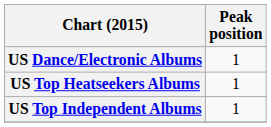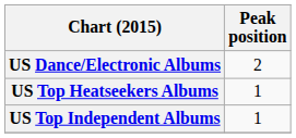 <table class="wikitable sortable plainrowheaders" style="text-align:center">
 <tr>
 <th scope="col">Chart (2015)</th>
 <th scope="col">Peak<br>position</th>
 </tr>
 <tr>
 <th scope="row">US <a href='#'>Dance/Electronic Albums</a></th>
-<td>1</td>
+<td>2</td>
 </tr>
 <tr>
 <th scope="row">US <a href='#'>Top Heatseekers Albums</a></th>
 <td>1</td>
 </tr>
 <tr>
 <th scope="row">US <a href='#'>Top Independent Albums</a></th>
 <td>1</td>
 </tr>
 <tr>
 </tr>
 </table>
